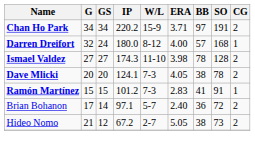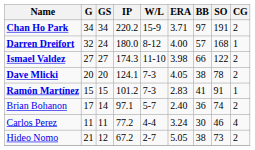 <table class="wikitable sortable" style="text-align:left">
 <tr>
 <th>Name</th>
 <th>G</th>
 <th>GS</th>
 <th>IP</th>
 <th>W/L</th>
 <th>ERA</th>
 <th>BB</th>
 <th>SO</th>
 <th>CG</th>
 </tr>
 <tr>
 <td><strong><a href='#'>Chan Ho Park</a></strong></td>
 <td>34</td>
 <td>34</td>
 <td>220.2</td>
 <td>15-9</td>
 <td>3.71</td>
 <td>97</td>
 <td>191</td>
 <td>2</td>
 </tr>
 <tr>
 <td><strong><a href='#'>Darren Dreifort</a></strong></td>
 <td>32</td>
 <td>24</td>
 <td>180.0</td>
 <td>8-12</td>
 <td>4.00</td>
 <td>57</td>
 <td>168</td>
 <td>1</td>
 </tr>
 <tr>
 <td><strong><a href='#'>Ismael Valdez</a>	</strong></td>
 <td>27</td>
 <td>27</td>
 <td>174.3</td>
 <td>11-10</td>
 <td>3.98</td>
-<td>78</td>
-<td>128</td>
+<td>66</td>
+<td>122</td>
 <td>2</td>
 </tr>
 <tr>
 <td><strong><a href='#'>Dave Mlicki</a></strong></td>
 <td>20</td>
 <td>20</td>
 <td>124.1</td>
 <td>7-3</td>
 <td>4.05</td>
 <td>38</td>
 <td>78</td>
 <td>2</td>
 </tr>
 <tr>
 <td><strong><a href='#'>Ramón Martínez</a>	</strong></td>
 <td>15</td>
 <td>15</td>
 <td>101.2</td>
 <td>7-3</td>
 <td>2.83</td>
 <td>41</td>
 <td>91</td>
 <td>1</td>
 </tr>
 <tr>
 <td><a href='#'>Brian Bohanon</a></td>
 <td>17</td>
 <td>14</td>
 <td>97.1</td>
 <td>5-7</td>
 <td>2.40</td>
 <td>36</td>
-<td>72</td>
+<td>74</td>
 <td>2</td>
+</tr>
+<tr>
+<td><a href='#'>Carlos Perez</a></td>
+<td>11</td>
+<td>11</td>
+<td>77.2</td>
+<td>4-4</td>
+<td>3.24</td>
+<td>30</td>
+<td>46</td>
+<td>4</td>
 </tr>
 <tr>
 <td><a href='#'>Hideo Nomo</a></td>
 <td>21</td>
 <td>12</td>
 <td>67.2</td>
 <td>2-7</td>
 <td>5.05</td>
 <td>38</td>
 <td>73</td>
 <td>2</td>
 </tr>
 <tr>
 </tr>
 </table>
